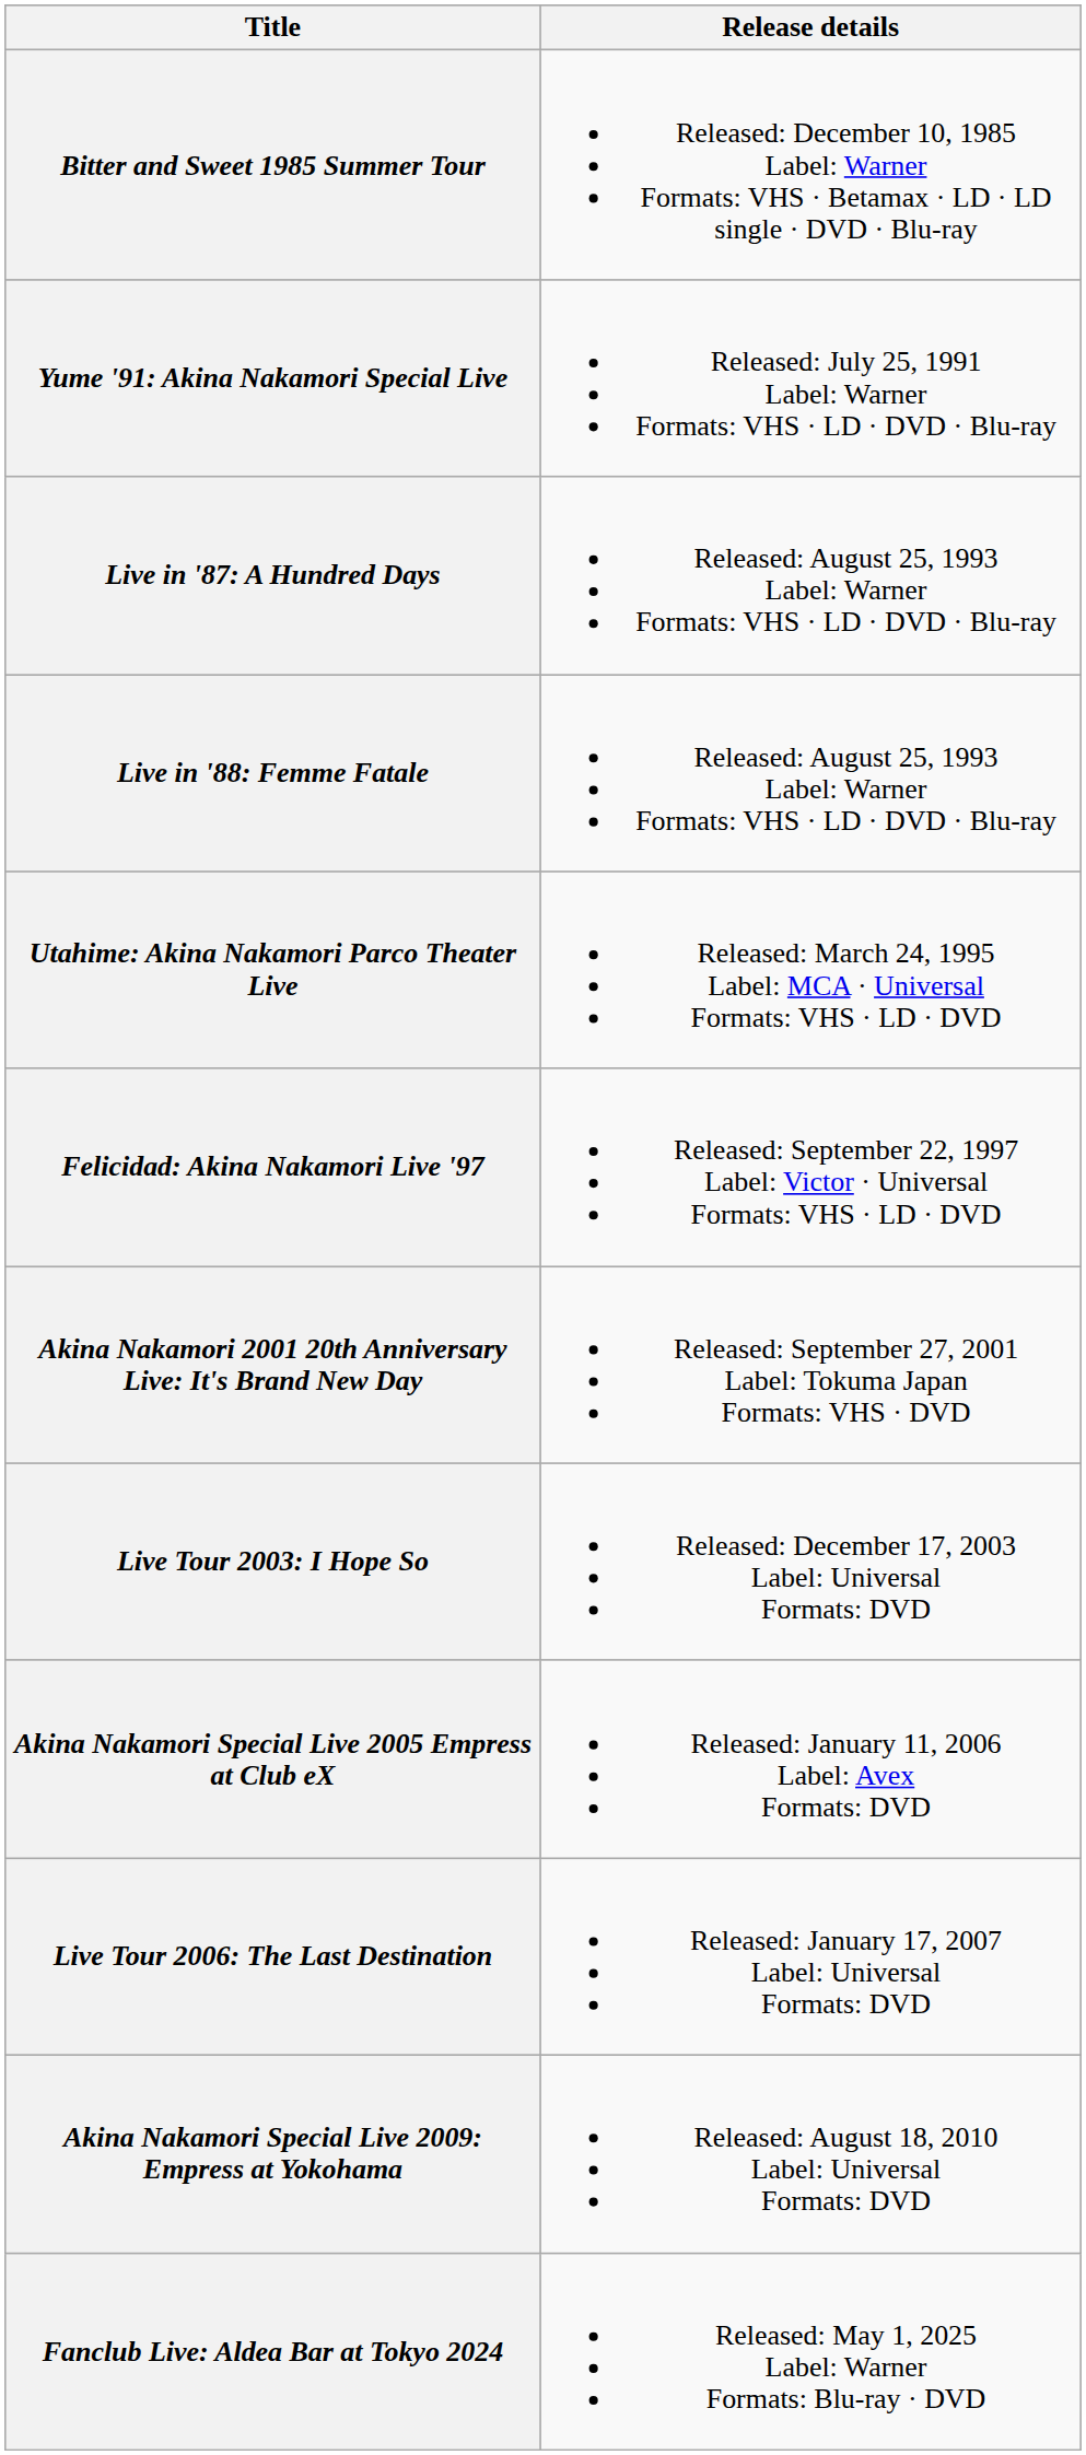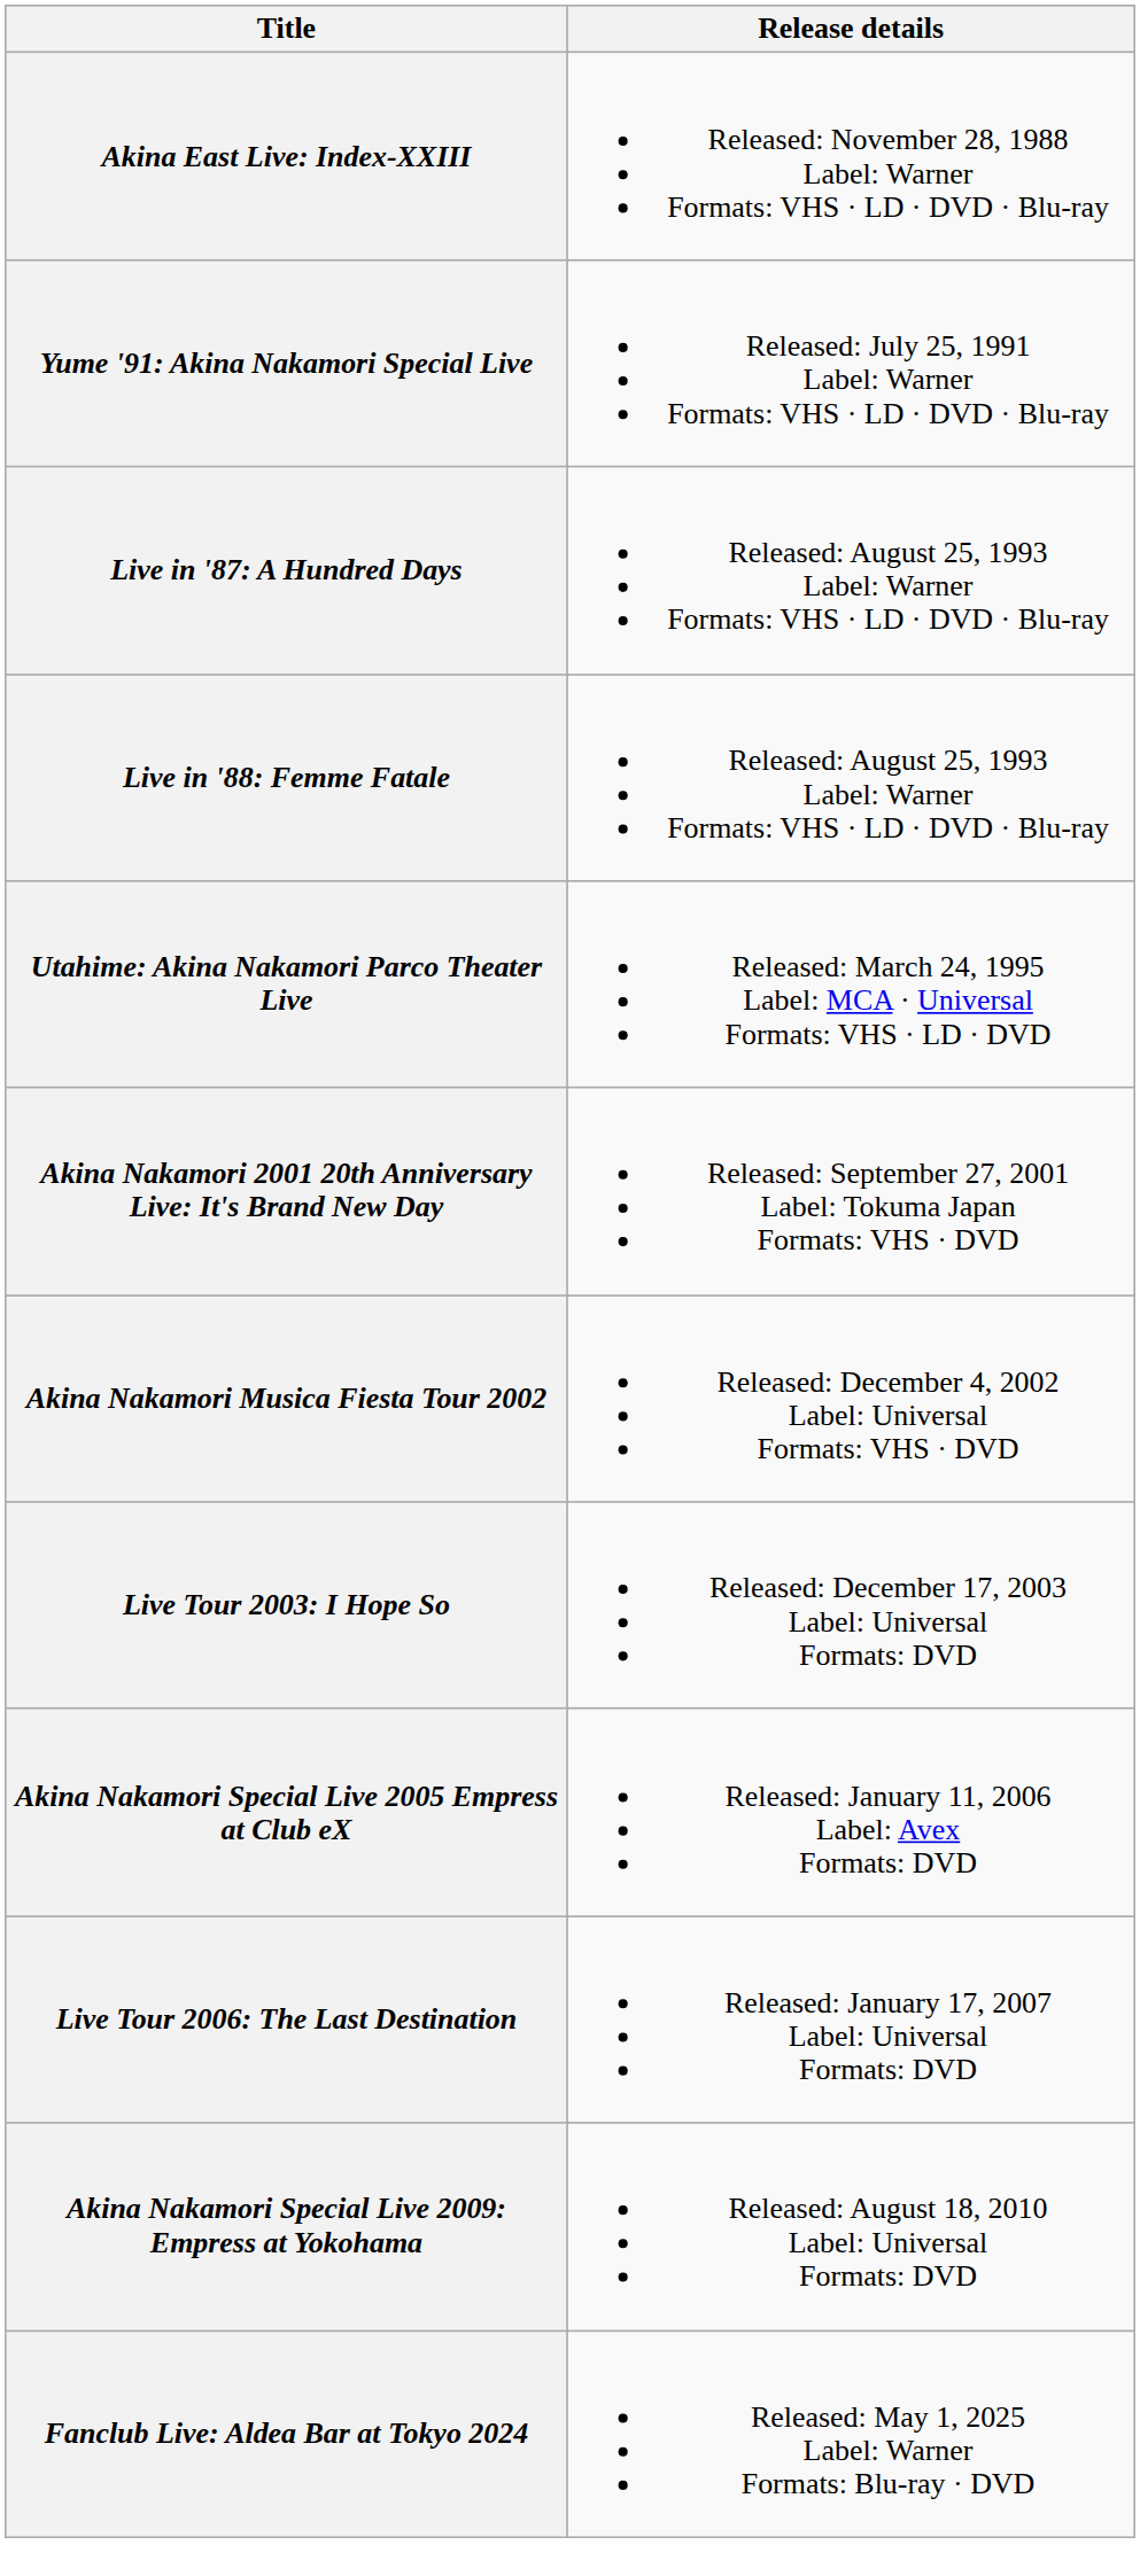 <table class="wikitable plainrowheaders" style="text-align:center;">
 <tr>
 <th scope="col" style="width:20em;">Title</th>
 <th scope="col" style="width:20em;">Release details</th>
 </tr>
 <tr>
-<th scope="row"><em>Bitter and Sweet 1985 Summer Tour</em></th>
-<td><br><ul><li>Released: December 10, 1985</li><li>Label: <a href='#'>Warner</a></li><li>Formats: VHS · Betamax · LD · LD single · DVD · Blu-ray</li></ul></td>
+<th scope="row"><em>Akina East Live: Index-XXIII</em></th>
+<td><br><ul><li>Released: November 28, 1988</li><li>Label: Warner</li><li>Formats: VHS · LD · DVD · Blu-ray</li></ul></td>
 </tr>
 <tr>
 <th scope="row"><em>Yume '91: Akina Nakamori Special Live</em></th>
 <td><br><ul><li>Released: July 25, 1991</li><li>Label: Warner</li><li>Formats: VHS · LD · DVD · Blu-ray</li></ul></td>
 </tr>
 <tr>
 <th scope="row"><em>Live in '87: A Hundred Days</em></th>
 <td><br><ul><li>Released: August 25, 1993</li><li>Label: Warner</li><li>Formats: VHS · LD · DVD · Blu-ray</li></ul></td>
 </tr>
 <tr>
 <th scope="row"><em>Live in '88: Femme Fatale</em></th>
 <td><br><ul><li>Released: August 25, 1993</li><li>Label: Warner</li><li>Formats: VHS · LD · DVD · Blu-ray</li></ul></td>
 </tr>
 <tr>
 <th scope="row"><em>Utahime: Akina Nakamori Parco Theater Live</em></th>
 <td><br><ul><li>Released: March 24, 1995</li><li>Label: <a href='#'>MCA</a> · <a href='#'>Universal</a></li><li>Formats: VHS · LD · DVD</li></ul></td>
 </tr>
 <tr>
-<th scope="row"><em>Felicidad: Akina Nakamori Live '97</em></th>
-<td><br><ul><li>Released: September 22, 1997</li><li>Label: <a href='#'>Victor</a> · Universal</li><li>Formats: VHS · LD · DVD</li></ul></td>
+<th scope="row"><em>Akina Nakamori 2001 20th Anniversary Live: It's Brand New Day</em></th>
+<td><br><ul><li>Released: September 27, 2001</li><li>Label: Tokuma Japan</li><li>Formats: VHS · DVD</li></ul></td>
 </tr>
 <tr>
-<th scope="row"><em>Akina Nakamori 2001 20th Anniversary Live: It's Brand New Day</em></th>
-<td><br><ul><li>Released: September 27, 2001</li><li>Label: Tokuma Japan</li><li>Formats: VHS · DVD</li></ul></td>
+<th scope="row"><em>Akina Nakamori Musica Fiesta Tour 2002</em></th>
+<td><br><ul><li>Released: December 4, 2002</li><li>Label: Universal</li><li>Formats: VHS · DVD</li></ul></td>
 </tr>
 <tr>
 <th scope="row"><em>Live Tour 2003: I Hope So</em></th>
 <td><br><ul><li>Released: December 17, 2003</li><li>Label: Universal</li><li>Formats: DVD</li></ul></td>
 </tr>
 <tr>
 <th scope="row"><em>Akina Nakamori Special Live 2005 Empress at Club eX</em></th>
 <td><br><ul><li>Released: January 11, 2006</li><li>Label: <a href='#'>Avex</a></li><li>Formats: DVD</li></ul></td>
 </tr>
 <tr>
 <th scope="row"><em>Live Tour 2006: The Last Destination</em></th>
 <td><br><ul><li>Released: January 17, 2007</li><li>Label: Universal</li><li>Formats: DVD</li></ul></td>
 </tr>
 <tr>
 <th scope="row"><em>Akina Nakamori Special Live 2009: Empress at Yokohama</em></th>
 <td><br><ul><li>Released: August 18, 2010</li><li>Label: Universal</li><li>Formats: DVD</li></ul></td>
 </tr>
 <tr>
 <th scope="row"><em>Fanclub Live: Aldea Bar at Tokyo 2024</em></th>
 <td><br><ul><li>Released: May 1, 2025</li><li>Label: Warner</li><li>Formats: Blu-ray · DVD</li></ul></td>
 </tr>
 </table>
